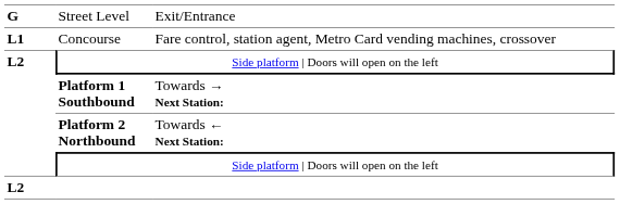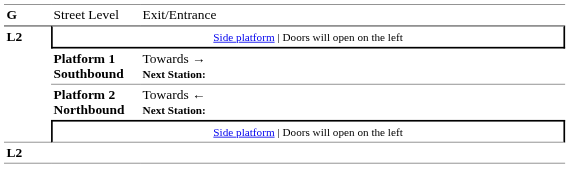 <table table border=0 cellspacing=0 cellpadding=3>
 <tr>
 <td style="border-bottom:solid 1px grey;border-top:solid 1px grey;" width=50 valign=top><strong>G</strong></td>
 <td style="border-top:solid 1px grey;border-bottom:solid 1px grey;" width=100 valign=top>Street Level</td>
 <td style="border-top:solid 1px grey;border-bottom:solid 1px grey;" width=500 valign=top>Exit/Entrance</td>
-</tr>
-<tr>
-<td valign=top><strong>L1</strong></td>
-<td valign=top>Concourse</td>
-<td valign=top>Fare control, station agent, Metro Card vending machines, crossover</td>
 </tr>
 <tr>
 <td style="border-top:solid 1px grey;border-bottom:solid 1px grey;" width=50 rowspan=4 valign=top><strong>L2</strong></td>
 <td style="border-top:solid 1px grey;border-right:solid 2px black;border-left:solid 2px black;border-bottom:solid 2px black;text-align:center;" colspan=2><small><a href='#'>Side platform</a> | Doors will open on the left </small></td>
 </tr>
 <tr>
 <td style="border-bottom:solid 1px grey;" width=100><span><strong>Platform 1</strong><br><strong>Southbound</strong></span></td>
 <td style="border-bottom:solid 1px grey;" width=500>Towards → <br><small><strong>Next Station:</strong> </small></td>
 </tr>
 <tr>
 <td><span><strong>Platform 2</strong><br><strong>Northbound</strong></span></td>
 <td><span></span>Towards ← <br><small><strong>Next Station:</strong> </small></td>
 </tr>
 <tr>
 <td style="border-top:solid 2px black;border-right:solid 2px black;border-left:solid 2px black;border-bottom:solid 1px grey;text-align:center;" colspan=2><small><a href='#'>Side platform</a> | Doors will open on the left </small></td>
 </tr>
 <tr>
 <td style="border-bottom:solid 1px grey;" width=50 rowspan=2 valign=top><strong>L2</strong></td>
 <td style="border-bottom:solid 1px grey;" width=100></td>
 <td style="border-bottom:solid 1px grey;" width=500></td>
 </tr>
 </table>
